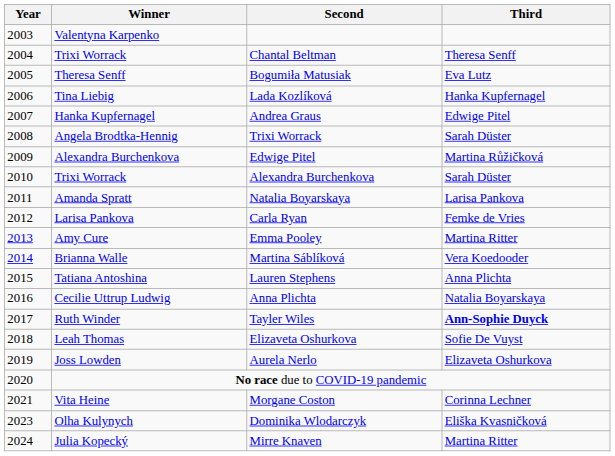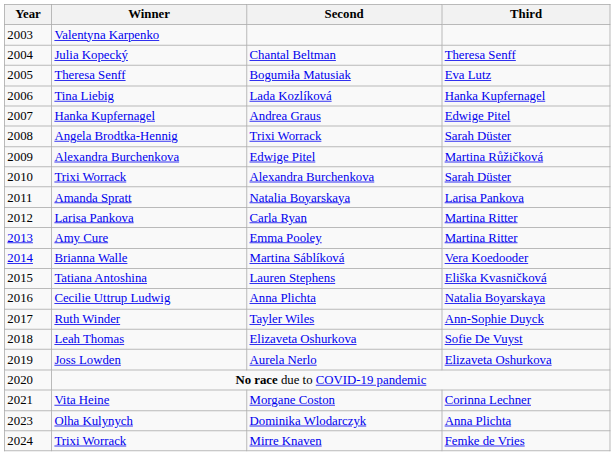 <table class="wikitable" style="font-size:100%" width=60%>
 <tr>
 <th>Year</th>
 <th>Winner</th>
 <th>Second</th>
 <th>Third</th>
 </tr>
 <tr>
 <td>2003</td>
 <td> <a href='#'>Valentyna Karpenko</a></td>
 <td></td>
 <td></td>
 </tr>
 <tr>
 <td>2004</td>
-<td> <a href='#'>Trixi Worrack</a></td>
+<td> <a href='#'>Julia Kopecký</a></td>
 <td> <a href='#'>Chantal Beltman</a></td>
 <td> <a href='#'>Theresa Senff</a></td>
 </tr>
 <tr>
 <td>2005</td>
 <td> <a href='#'>Theresa Senff</a></td>
 <td> <a href='#'>Bogumiła Matusiak</a></td>
 <td> <a href='#'>Eva Lutz</a></td>
 </tr>
 <tr>
 <td>2006</td>
 <td> <a href='#'>Tina Liebig</a></td>
 <td> <a href='#'>Lada Kozlíková</a></td>
 <td> <a href='#'>Hanka Kupfernagel</a></td>
 </tr>
 <tr>
 <td>2007</td>
 <td> <a href='#'>Hanka Kupfernagel</a></td>
 <td> <a href='#'>Andrea Graus</a></td>
 <td> <a href='#'>Edwige Pitel</a></td>
 </tr>
 <tr>
 <td>2008</td>
 <td> <a href='#'>Angela Brodtka-Hennig</a></td>
 <td> <a href='#'>Trixi Worrack</a></td>
 <td> <a href='#'>Sarah Düster</a></td>
 </tr>
 <tr>
 <td>2009</td>
 <td> <a href='#'>Alexandra Burchenkova</a></td>
 <td> <a href='#'>Edwige Pitel</a></td>
 <td> <a href='#'>Martina Růžičková</a></td>
 </tr>
 <tr>
 <td>2010</td>
 <td> <a href='#'>Trixi Worrack</a></td>
 <td> <a href='#'>Alexandra Burchenkova</a></td>
 <td> <a href='#'>Sarah Düster</a></td>
 </tr>
 <tr>
 <td>2011</td>
 <td> <a href='#'>Amanda Spratt</a></td>
 <td> <a href='#'>Natalia Boyarskaya</a></td>
 <td> <a href='#'>Larisa Pankova</a></td>
 </tr>
 <tr>
 <td>2012</td>
 <td> <a href='#'>Larisa Pankova</a></td>
 <td> <a href='#'>Carla Ryan</a></td>
-<td> <a href='#'>Femke de Vries</a></td>
+<td> <a href='#'>Martina Ritter</a></td>
 </tr>
 <tr>
 <td><a href='#'>2013</a></td>
 <td> <a href='#'>Amy Cure</a></td>
 <td> <a href='#'>Emma Pooley</a></td>
 <td> <a href='#'>Martina Ritter</a></td>
 </tr>
 <tr>
 <td><a href='#'>2014</a></td>
 <td> <a href='#'>Brianna Walle</a></td>
 <td> <a href='#'>Martina Sáblíková</a></td>
 <td> <a href='#'>Vera Koedooder</a></td>
 </tr>
 <tr>
 <td>2015</td>
 <td> <a href='#'>Tatiana Antoshina</a></td>
 <td> <a href='#'>Lauren Stephens</a></td>
-<td> <a href='#'>Anna Plichta</a></td>
+<td> <a href='#'>Eliška Kvasničková</a></td>
 </tr>
 <tr>
 <td>2016</td>
 <td> <a href='#'>Cecilie Uttrup Ludwig</a></td>
 <td> <a href='#'>Anna Plichta</a></td>
 <td> <a href='#'>Natalia Boyarskaya</a></td>
 </tr>
 <tr>
 <td>2017</td>
 <td> <a href='#'>Ruth Winder</a></td>
 <td> <a href='#'>Tayler Wiles</a></td>
-<td><strong> <a href='#'>Ann-Sophie Duyck</a></strong></td>
+<td> <a href='#'>Ann-Sophie Duyck</a></td>
 </tr>
 <tr>
 <td>2018</td>
 <td> <a href='#'>Leah Thomas</a></td>
 <td> <a href='#'>Elizaveta Oshurkova</a></td>
 <td> <a href='#'>Sofie De Vuyst</a></td>
 </tr>
 <tr>
 <td>2019</td>
 <td> <a href='#'>Joss Lowden</a></td>
 <td> <a href='#'>Aurela Nerlo</a></td>
 <td> <a href='#'>Elizaveta Oshurkova</a></td>
 </tr>
 <tr>
 <td>2020</td>
 <td align=center colspan="3"><strong>No race</strong> due to <a href='#'>COVID-19 pandemic</a></td>
 </tr>
 <tr>
 <td>2021</td>
 <td> <a href='#'>Vita Heine</a></td>
 <td> <a href='#'>Morgane Coston</a></td>
 <td> <a href='#'>Corinna Lechner</a></td>
 </tr>
 <tr>
 <td>2023</td>
 <td> <a href='#'>Olha Kulynych</a></td>
 <td> <a href='#'>Dominika Wlodarczyk</a></td>
-<td> <a href='#'>Eliška Kvasničková</a></td>
+<td> <a href='#'>Anna Plichta</a></td>
 </tr>
 <tr>
 <td>2024</td>
-<td> <a href='#'>Julia Kopecký</a></td>
+<td> <a href='#'>Trixi Worrack</a></td>
 <td> <a href='#'>Mirre Knaven</a></td>
-<td> <a href='#'>Martina Ritter</a></td>
+<td> <a href='#'>Femke de Vries</a></td>
 </tr>
 </table>
